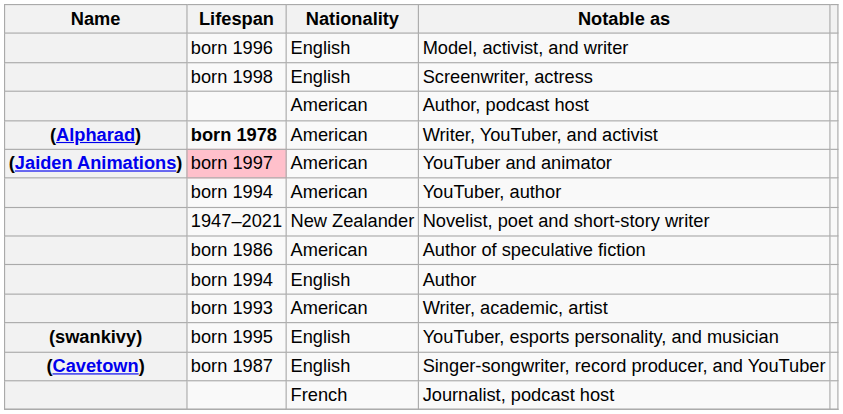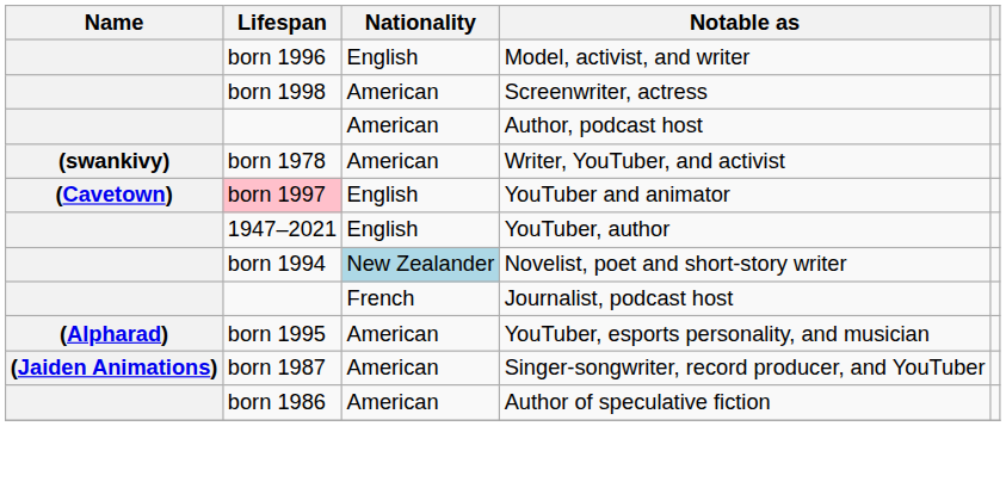 <table class="wikitable sortable plainrowheaders">
 <tr>
 <th scope="col">Name</th>
 <th scope="col">Lifespan</th>
 <th scope="col">Nationality</th>
 <th scope="col" class="unsortable">Notable as</th>
 <th scope="col" class="unsortable"></th>
 </tr>
 <tr>
 <th scope="row"></th>
 <td>born 1996</td>
 <td>English</td>
 <td>Model, activist, and writer</td>
 <td></td>
 </tr>
 <tr>
 <th scope="row"></th>
 <td>born 1998</td>
-<td>English</td>
+<td>American</td>
 <td>Screenwriter, actress</td>
 <td></td>
 </tr>
 <tr>
 <th scope="row"></th>
 <td></td>
 <td>American</td>
 <td>Author, podcast host</td>
 <td></td>
 </tr>
 <tr>
-<th scope="row"> (<a href='#'>Alpharad</a>)</th>
-<td><strong>born 1978</strong></td>
+<th scope="row"> (swankivy)</th>
+<td>born 1978</td>
 <td>American</td>
 <td>Writer, YouTuber, and activist</td>
 <td></td>
 </tr>
 <tr>
-<th scope="row"> (<a href='#'>Jaiden Animations</a>)</th>
+<th scope="row"> (<a href='#'>Cavetown</a>)</th>
 <td style="background: pink;">born 1997</td>
-<td>American</td>
+<td>English</td>
 <td>YouTuber and animator</td>
 <td></td>
 </tr>
 <tr>
 <th scope="row"></th>
-<td>born 1994</td>
-<td>American</td>
+<td>1947–2021</td>
+<td>English</td>
 <td>YouTuber, author</td>
 <td></td>
 </tr>
 <tr>
 <th scope="row"></th>
-<td>1947–2021</td>
-<td>New Zealander</td>
+<td>born 1994</td>
+<td style="background: lightblue;">New Zealander</td>
 <td>Novelist, poet and short-story writer</td>
+<td></td>
+</tr>
+<tr>
+<th scope="row"></th>
+<td></td>
+<td>French</td>
+<td>Journalist, podcast host</td>
+<td></td>
+</tr>
+<tr>
+<th scope="row"> (<a href='#'>Alpharad</a>)</th>
+<td>born 1995</td>
+<td>American</td>
+<td>YouTuber, esports personality, and musician</td>
+<td></td>
+</tr>
+<tr>
+<th scope="row"> (<a href='#'>Jaiden Animations</a>)</th>
+<td>born 1987</td>
+<td>American</td>
+<td>Singer-songwriter, record producer, and YouTuber</td>
 <td></td>
 </tr>
 <tr>
 <th scope="row"></th>
 <td>born 1986</td>
 <td>American</td>
 <td>Author of speculative fiction</td>
 <td></td>
 </tr>
 <tr>
-<th scope="row"></th>
-<td>born 1994</td>
-<td>English</td>
-<td>Author</td>
-<td></td>
-</tr>
-<tr>
-<th scope="row"></th>
-<td>born 1993</td>
-<td>American</td>
-<td>Writer, academic, artist</td>
-<td></td>
-</tr>
-<tr>
-<th scope="row"> (swankivy)</th>
-<td>born 1995</td>
-<td>English</td>
-<td>YouTuber, esports personality, and musician</td>
-<td></td>
-</tr>
-<tr>
-<th scope="row"> (<a href='#'>Cavetown</a>)</th>
-<td>born 1987</td>
-<td>English</td>
-<td>Singer-songwriter, record producer, and YouTuber</td>
-<td></td>
-</tr>
-<tr>
-<th scope="row"></th>
-<td></td>
-<td>French</td>
-<td>Journalist, podcast host</td>
-<td></td>
-</tr>
-<tr>
 </tr>
 </table>
